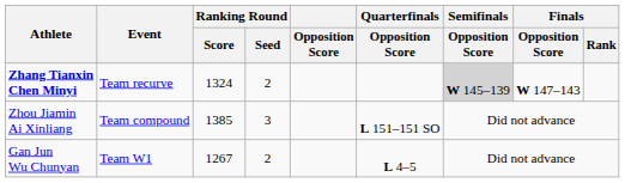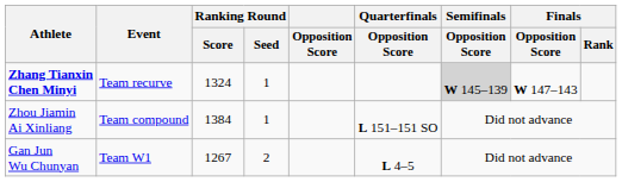 <table class="wikitable" style="text-align: center; font-size:90%">
 <tr>
 <th rowspan="2">Athlete</th>
 <th rowspan="2">Event</th>
 <th colspan="2">Ranking Round</th>
 <th></th>
 <th>Quarterfinals</th>
 <th>Semifinals</th>
 <th colspan="2">Finals</th>
 </tr>
 <tr style="font-size:95%">
 <th>Score</th>
 <th>Seed</th>
 <th>Opposition<br>Score</th>
 <th>Opposition<br>Score</th>
 <th>Opposition<br>Score</th>
 <th>Opposition<br>Score</th>
 <th>Rank</th>
 </tr>
 <tr>
 <td align=left><strong><a href='#'>Zhang Tianxin</a> </strong> <br> <strong><a href='#'>Chen Minyi</a> </strong></td>
 <td align=left><a href='#'>Team recurve</a></td>
 <td>1324</td>
-<td>2</td>
+<td>1</td>
 <td></td>
 <td></td>
 <td style="background: lightgrey;"><br><strong>W</strong> 145–139</td>
 <td><br><strong>W</strong> 147–143</td>
 <td></td>
 </tr>
 <tr>
 <td align=left><a href='#'>Zhou Jiamin</a><br><a href='#'>Ai Xinliang</a></td>
 <td align=left><a href='#'>Team compound</a></td>
-<td>1385</td>
-<td>3</td>
+<td>1384</td>
+<td>1</td>
 <td></td>
 <td><br><strong>L</strong> 151–151 SO</td>
 <td colspan=4>Did not advance</td>
 </tr>
 <tr>
 <td align=left><a href='#'>Gan Jun</a><br><a href='#'>Wu Chunyan</a></td>
 <td align=left><a href='#'>Team W1</a></td>
 <td>1267</td>
 <td>2</td>
 <td></td>
 <td><br><strong>L</strong> 4–5</td>
 <td colspan=4>Did not advance</td>
 </tr>
 </table>
